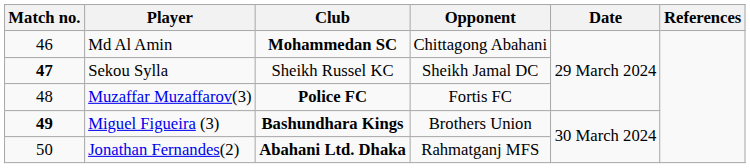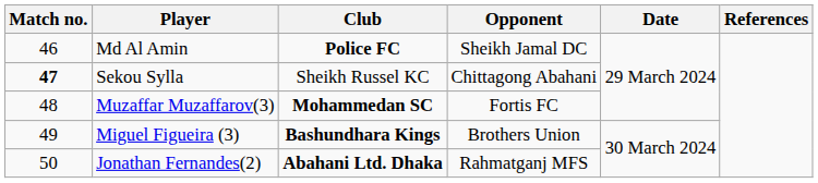 <table class="wikitable" style="text-align:center">
 <tr>
 <th>Match no.</th>
 <th>Player</th>
 <th>Club</th>
 <th>Opponent</th>
 <th>Date</th>
 <th><strong>References</strong></th>
 </tr>
 <tr>
 <td>46</td>
 <td align="left"> Md Al Amin</td>
-<td><strong>Mohammedan SC</strong></td>
-<td>Chittagong Abahani</td>
+<td><strong>Police FC</strong></td>
+<td>Sheikh Jamal DC</td>
 <td rowspan="3">29 March 2024</td>
 <td rowspan="5"></td>
 </tr>
 <tr>
 <td><strong>47</strong></td>
 <td align="left"> Sekou Sylla</td>
 <td>Sheikh Russel KC</td>
-<td>Sheikh Jamal DC</td>
+<td>Chittagong Abahani</td>
 </tr>
 <tr>
 <td>48</td>
 <td align="left"> <a href='#'>Muzaffar Muzaffarov</a>(3)</td>
-<td><strong>Police FC</strong></td>
+<td><strong>Mohammedan SC</strong></td>
 <td>Fortis FC</td>
 </tr>
 <tr>
-<td><strong>49</strong></td>
+<td>49</td>
 <td align="left"> <a href='#'>Miguel Figueira</a> (3)</td>
 <td><strong>Bashundhara Kings</strong></td>
 <td>Brothers Union</td>
 <td rowspan="2">30 March 2024</td>
 </tr>
 <tr>
 <td>50</td>
 <td align="left"> <a href='#'>Jonathan Fernandes</a>(2)</td>
 <td><strong>Abahani Ltd. Dhaka </strong></td>
 <td>Rahmatganj MFS</td>
 </tr>
 </table>
